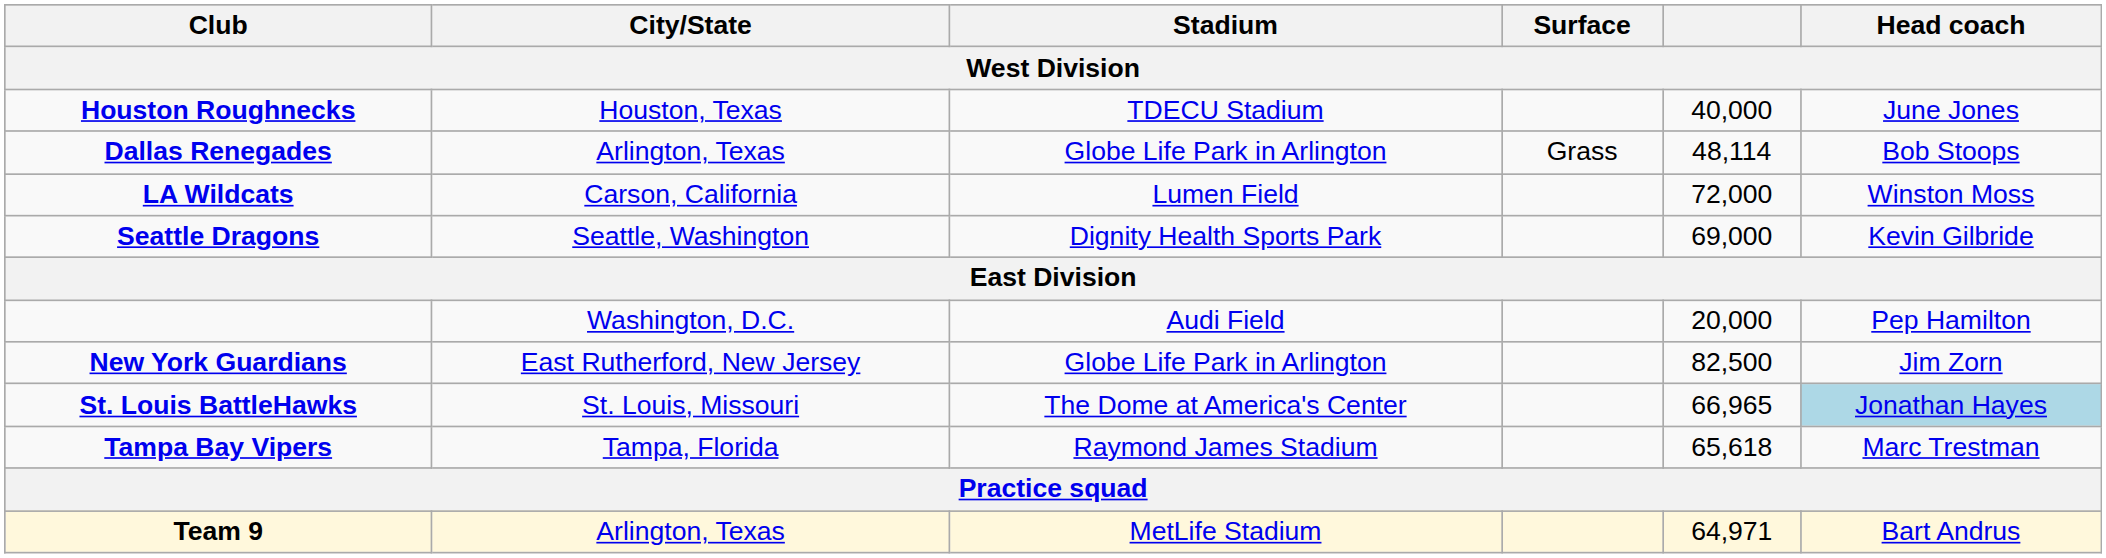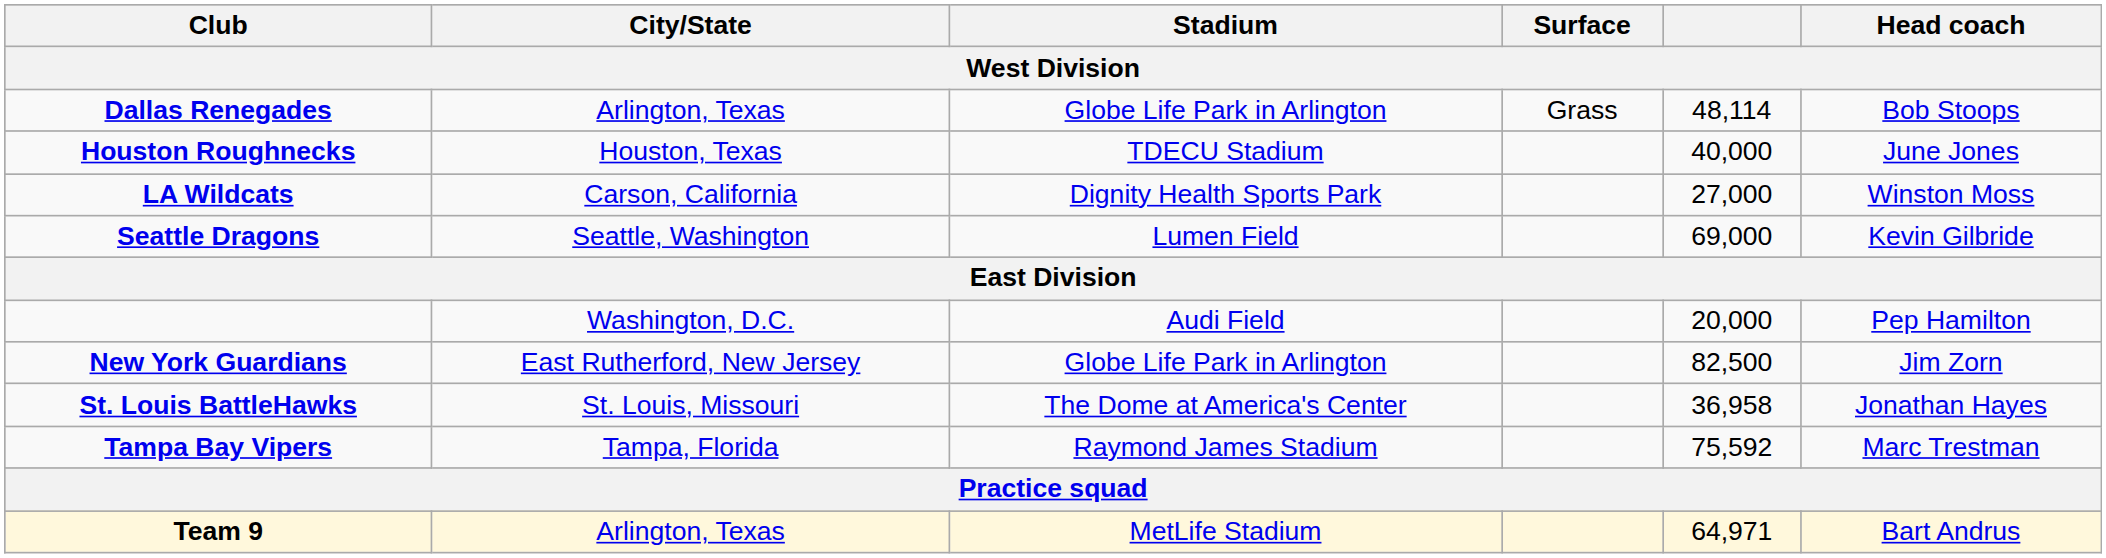 <table class="wikitable" style="width:100%">
 <tr>
 <th>Club</th>
 <th>City/State</th>
 <th>Stadium</th>
 <th>Surface</th>
 <th></th>
 <th>Head coach</th>
 </tr>
 <tr>
 <th style="text-align:center;" colspan="6">West Division</th>
 </tr>
-<tr>
-<td style="text-align:center;"><strong><a href='#'>Houston Roughnecks</a></strong></td>
-<td style="text-align:center;"><a href='#'>Houston, Texas</a></td>
-<td style="text-align:center;"><a href='#'>TDECU Stadium</a></td>
-<td style="text-align:center;"></td>
-<td style="text-align:center;">40,000</td>
-<td style="text-align:center;"><a href='#'>June Jones</a></td>
-</tr>
 <tr style="text-align:center;">
 <td><strong><a href='#'>Dallas Renegades</a></strong></td>
 <td><a href='#'>Arlington, Texas</a></td>
 <td><a href='#'>Globe Life Park in Arlington</a></td>
 <td>Grass</td>
 <td>48,114</td>
 <td><a href='#'>Bob Stoops</a></td>
 </tr>
 <tr>
+<td style="text-align:center;"><strong><a href='#'>Houston Roughnecks</a></strong></td>
+<td style="text-align:center;"><a href='#'>Houston, Texas</a></td>
+<td style="text-align:center;"><a href='#'>TDECU Stadium</a></td>
+<td style="text-align:center;"></td>
+<td style="text-align:center;">40,000</td>
+<td style="text-align:center;"><a href='#'>June Jones</a></td>
+</tr>
+<tr>
 <td style="text-align:center;"><strong><a href='#'>LA Wildcats</a></strong></td>
 <td style="text-align:center;"><a href='#'>Carson, California</a></td>
-<td style="text-align:center;"><a href='#'>Lumen Field</a></td>
+<td style="text-align:center;"><a href='#'>Dignity Health Sports Park</a></td>
 <td style="text-align:center;"></td>
-<td style="text-align:center;">72,000</td>
+<td style="text-align:center;">27,000</td>
 <td style="text-align:center;"><a href='#'>Winston Moss</a></td>
 </tr>
 <tr>
 <td style="text-align:center;"><strong><a href='#'>Seattle Dragons</a></strong></td>
 <td style="text-align:center;"><a href='#'>Seattle, Washington</a></td>
-<td style="text-align:center;"><a href='#'>Dignity Health Sports Park</a></td>
+<td style="text-align:center;"><a href='#'>Lumen Field</a></td>
 <td style="text-align:center;"></td>
 <td style="text-align:center;">69,000</td>
 <td style="text-align:center;"><a href='#'>Kevin Gilbride</a></td>
 </tr>
 <tr>
 <th style="text-align:center;" colspan="6">East Division</th>
 </tr>
 <tr>
 <td style="text-align:center;"></td>
 <td style="text-align:center;"><a href='#'>Washington, D.C.</a></td>
 <td style="text-align:center;"><a href='#'>Audi Field</a></td>
 <td style="text-align:center;"></td>
 <td style="text-align:center;">20,000</td>
 <td style="text-align:center;"><a href='#'>Pep Hamilton</a></td>
 </tr>
 <tr>
 <td style="text-align:center;"><strong><a href='#'>New York Guardians</a></strong></td>
 <td style="text-align:center;"><a href='#'>East Rutherford, New Jersey</a></td>
 <td style="text-align:center;"><a href='#'>Globe Life Park in Arlington</a></td>
 <td style="text-align:center;"></td>
 <td style="text-align:center;">82,500</td>
 <td style="text-align:center;"><a href='#'>Jim Zorn</a></td>
 </tr>
 <tr>
 <td style="text-align:center;"><strong><a href='#'>St. Louis BattleHawks</a></strong></td>
 <td style="text-align:center;"><a href='#'>St. Louis, Missouri</a></td>
 <td style="text-align:center;"><a href='#'>The Dome at America's Center</a></td>
 <td style="text-align:center;"></td>
-<td style="text-align:center;">66,965</td>
-<td style="background: lightblue; text-align:center;"><a href='#'>Jonathan Hayes</a></td>
+<td style="text-align:center;">36,958</td>
+<td style="text-align:center;"><a href='#'>Jonathan Hayes</a></td>
 </tr>
 <tr>
 <td style="text-align:center;"><strong><a href='#'>Tampa Bay Vipers</a></strong></td>
 <td style="text-align:center;"><a href='#'>Tampa, Florida</a></td>
 <td style="text-align:center;"><a href='#'>Raymond James Stadium</a></td>
 <td style="text-align:center;"></td>
-<td style="text-align:center;">65,618</td>
+<td style="text-align:center;">75,592</td>
 <td style="text-align:center;"><a href='#'>Marc Trestman</a></td>
 </tr>
 <tr>
 <th colspan="6" style="text-align:center;"><a href='#'>Practice squad</a></th>
 </tr>
 <tr style="background:cornsilk;">
 <td style="text-align:center;"><strong>Team 9</strong></td>
 <td style="text-align:center;"><a href='#'>Arlington, Texas</a></td>
 <td style="text-align:center;"><a href='#'>MetLife Stadium</a></td>
 <td style="text-align:center;"></td>
 <td style="text-align:center;">64,971</td>
 <td align=center><a href='#'>Bart Andrus</a></td>
 </tr>
 </table>
